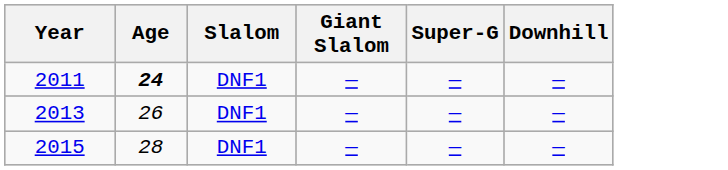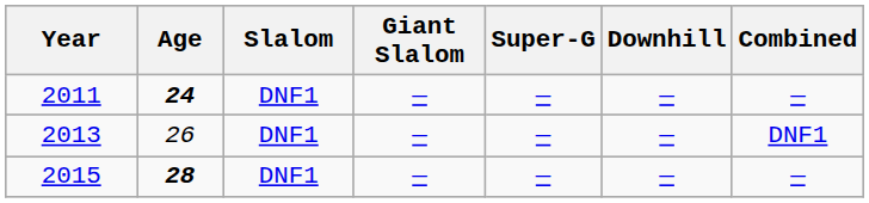 <table class=wikitable style="text-align:center">
 <tr>
 <th>  Year  </th>
 <th> Age </th>
 <th> Slalom </th>
 <th>Giant<br> Slalom </th>
 <th>Super-G</th>
 <th>Downhill</th>
+<th>Combined</th>
 </tr>
 <tr>
 <td><a href='#'>2011</a></td>
 <td><strong><em>24</em></strong></td>
 <td><a href='#'>DNF1</a></td>
+<td><a href='#'>—</a></td>
 <td><a href='#'>—</a></td>
 <td><a href='#'>—</a></td>
 <td><a href='#'>—</a></td>
 </tr>
 <tr>
 <td><a href='#'>2013</a></td>
 <td><em>26</em></td>
 <td><a href='#'>DNF1</a></td>
 <td><a href='#'>—</a></td>
 <td><a href='#'>—</a></td>
 <td><a href='#'>—</a></td>
+<td><a href='#'>DNF1</a></td>
 </tr>
 <tr>
 <td><a href='#'>2015</a></td>
-<td><em>28</em></td>
+<td><strong><em>28</em></strong></td>
 <td><a href='#'>DNF1</a></td>
+<td><a href='#'>—</a></td>
 <td><a href='#'>—</a></td>
 <td><a href='#'>—</a></td>
 <td><a href='#'>—</a></td>
 </tr>
 </table>
